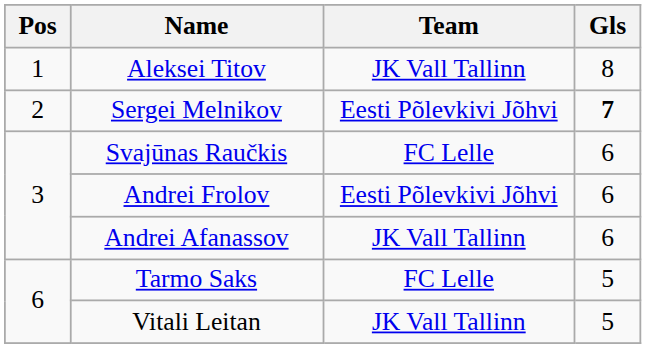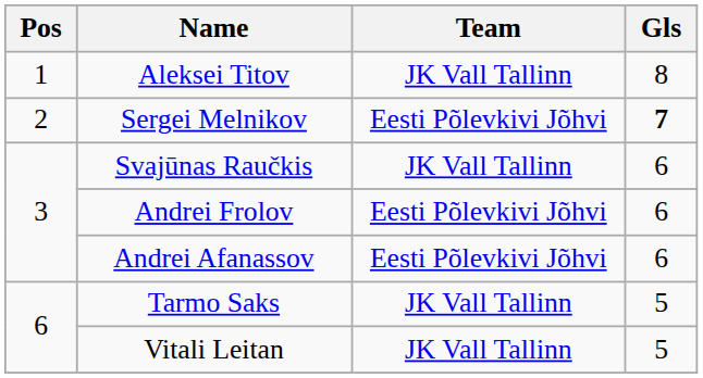 <table class="wikitable" style="font-size:90%; text-align:center;">
 <tr>
 <th width="30">Pos</th>
 <th width="135">Name</th>
 <th width="135">Team</th>
 <th width="30">Gls</th>
 </tr>
 <tr>
 <td>1</td>
 <td><a href='#'>Aleksei Titov</a></td>
 <td><a href='#'>JK Vall Tallinn</a></td>
 <td>8</td>
 </tr>
 <tr>
 <td>2</td>
 <td><a href='#'>Sergei Melnikov</a></td>
 <td><a href='#'>Eesti Põlevkivi Jõhvi</a></td>
 <td><strong>7</strong></td>
 </tr>
 <tr>
 <td rowspan=3>3</td>
 <td><a href='#'>Svajūnas Raučkis</a></td>
-<td><a href='#'>FC Lelle</a></td>
+<td><a href='#'>JK Vall Tallinn</a></td>
 <td>6</td>
 </tr>
 <tr>
 <td><a href='#'>Andrei Frolov</a></td>
 <td><a href='#'>Eesti Põlevkivi Jõhvi</a></td>
 <td>6</td>
 </tr>
 <tr>
 <td><a href='#'>Andrei Afanassov</a></td>
-<td><a href='#'>JK Vall Tallinn</a></td>
+<td><a href='#'>Eesti Põlevkivi Jõhvi</a></td>
 <td>6</td>
 </tr>
 <tr>
 <td rowspan=2>6</td>
 <td><a href='#'>Tarmo Saks</a></td>
-<td><a href='#'>FC Lelle</a></td>
+<td><a href='#'>JK Vall Tallinn</a></td>
 <td>5</td>
 </tr>
 <tr>
 <td>Vitali Leitan</td>
 <td><a href='#'>JK Vall Tallinn</a></td>
 <td>5</td>
 </tr>
 </table>
